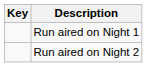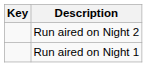 <table class="wikitable">
 <tr>
 <th scope="col">Key</th>
 <th scope="col">Description</th>
 </tr>
 <tr>
 <td style="text-align:center; height:20px; width:20px"></td>
-<td>Run aired on Night 1</td>
+<td>Run aired on Night 2</td>
 </tr>
 <tr>
 <td style="text-align:center; height:20px; width:20px"></td>
-<td>Run aired on Night 2</td>
+<td>Run aired on Night 1</td>
 </tr>
 </table>
